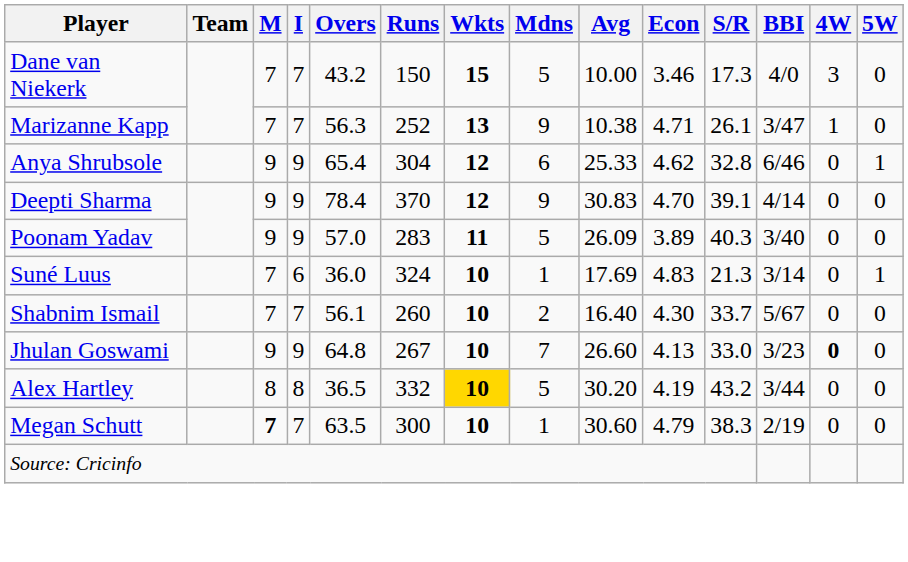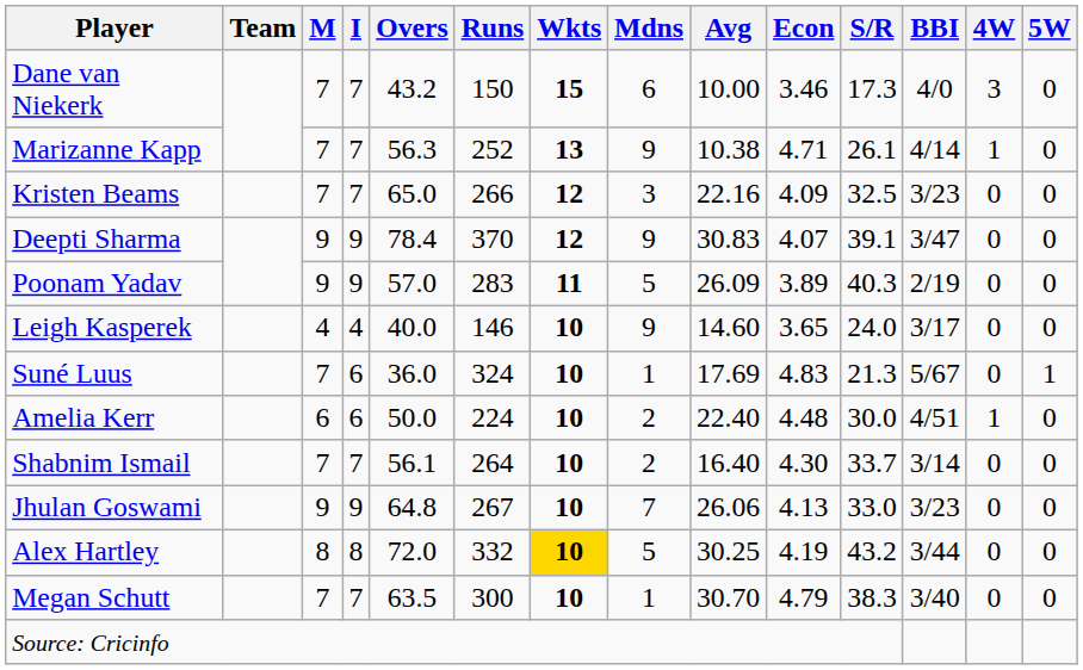 <table class="wikitable" style="text-align:center;">
 <tr>
 <th>Player</th>
 <th>Team</th>
 <th><a href='#'>M</a></th>
 <th><a href='#'>I</a></th>
 <th><a href='#'>Overs</a></th>
 <th><a href='#'>Runs</a></th>
 <th><a href='#'>Wkts</a></th>
 <th><a href='#'>Mdns</a></th>
 <th><a href='#'>Avg</a></th>
 <th><a href='#'>Econ</a></th>
 <th><a href='#'>S/R</a></th>
 <th><a href='#'>BBI</a></th>
 <th><a href='#'>4W</a></th>
 <th><a href='#'>5W</a></th>
 </tr>
 <tr>
 <td align="left"><a href='#'>Dane van Niekerk</a></td>
 <td rowspan="2" align="left"></td>
 <td>7</td>
 <td>7</td>
 <td>43.2</td>
 <td>150</td>
 <td><strong>15</strong></td>
-<td>5</td>
+<td>6</td>
 <td>10.00</td>
 <td>3.46</td>
 <td>17.3</td>
 <td>4/0</td>
 <td>3</td>
 <td>0</td>
 </tr>
 <tr>
 <td align="left"><a href='#'>Marizanne Kapp</a></td>
 <td>7</td>
 <td>7</td>
 <td>56.3</td>
 <td>252</td>
 <td><strong>13</strong></td>
 <td>9</td>
 <td>10.38</td>
 <td>4.71</td>
 <td>26.1</td>
-<td>3/47</td>
+<td>4/14</td>
 <td>1</td>
 <td>0</td>
 </tr>
 <tr>
-<td align="left"><a href='#'>Anya Shrubsole</a></td>
+<td align="left"><a href='#'>Kristen Beams</a></td>
 <td align="left"></td>
-<td>9</td>
-<td>9</td>
-<td>65.4</td>
-<td>304</td>
+<td>7</td>
+<td>7</td>
+<td>65.0</td>
+<td>266</td>
 <td><strong>12</strong></td>
-<td>6</td>
-<td>25.33</td>
-<td>4.62</td>
-<td>32.8</td>
-<td>6/46</td>
+<td>3</td>
+<td>22.16</td>
+<td>4.09</td>
+<td>32.5</td>
+<td>3/23</td>
 <td>0</td>
-<td>1</td>
+<td>0</td>
 </tr>
 <tr>
 <td align="left"><a href='#'>Deepti Sharma</a></td>
 <td rowspan="2" align="left"></td>
 <td>9</td>
 <td>9</td>
 <td>78.4</td>
 <td>370</td>
 <td><strong>12</strong></td>
 <td>9</td>
 <td>30.83</td>
-<td>4.70</td>
+<td>4.07</td>
 <td>39.1</td>
-<td>4/14</td>
+<td>3/47</td>
 <td>0</td>
 <td>0</td>
 </tr>
 <tr>
 <td align="left"><a href='#'>Poonam Yadav</a></td>
 <td>9</td>
 <td>9</td>
 <td>57.0</td>
 <td>283</td>
 <td><strong>11</strong></td>
 <td>5</td>
 <td>26.09</td>
 <td>3.89</td>
 <td>40.3</td>
-<td>3/40</td>
+<td>2/19</td>
+<td>0</td>
+<td>0</td>
+</tr>
+<tr>
+<td align="left"><a href='#'>Leigh Kasperek</a></td>
+<td align="left"></td>
+<td>4</td>
+<td>4</td>
+<td>40.0</td>
+<td>146</td>
+<td><strong>10</strong></td>
+<td>9</td>
+<td>14.60</td>
+<td>3.65</td>
+<td>24.0</td>
+<td>3/17</td>
 <td>0</td>
 <td>0</td>
 </tr>
 <tr>
 <td align="left"><a href='#'>Suné Luus</a></td>
 <td align="left"></td>
 <td>7</td>
 <td>6</td>
 <td>36.0</td>
 <td>324</td>
 <td><strong>10</strong></td>
 <td>1</td>
 <td>17.69</td>
 <td>4.83</td>
 <td>21.3</td>
-<td>3/14</td>
+<td>5/67</td>
 <td>0</td>
 <td>1</td>
+</tr>
+<tr>
+<td align="left"><a href='#'>Amelia Kerr</a></td>
+<td align="left"></td>
+<td>6</td>
+<td>6</td>
+<td>50.0</td>
+<td>224</td>
+<td><strong>10</strong></td>
+<td>2</td>
+<td>22.40</td>
+<td>4.48</td>
+<td>30.0</td>
+<td>4/51</td>
+<td>1</td>
+<td>0</td>
 </tr>
 <tr>
 <td align="left"><a href='#'>Shabnim Ismail</a></td>
 <td align="left"></td>
 <td>7</td>
 <td>7</td>
 <td>56.1</td>
-<td>260</td>
+<td>264</td>
 <td><strong>10</strong></td>
 <td>2</td>
 <td>16.40</td>
 <td>4.30</td>
 <td>33.7</td>
-<td>5/67</td>
+<td>3/14</td>
 <td>0</td>
 <td>0</td>
 </tr>
 <tr>
 <td align="left"><a href='#'>Jhulan Goswami</a></td>
 <td align="left"></td>
 <td>9</td>
 <td>9</td>
 <td>64.8</td>
 <td>267</td>
 <td><strong>10</strong></td>
 <td>7</td>
-<td>26.60</td>
+<td>26.06</td>
 <td>4.13</td>
 <td>33.0</td>
 <td>3/23</td>
-<td><strong>0</strong></td>
+<td>0</td>
 <td>0</td>
 </tr>
 <tr>
 <td align="left"><a href='#'>Alex Hartley</a></td>
 <td align="left"></td>
 <td>8</td>
 <td>8</td>
-<td>36.5</td>
+<td>72.0</td>
 <td>332</td>
 <td style="background: gold;"><strong>10</strong></td>
 <td>5</td>
-<td>30.20</td>
+<td>30.25</td>
 <td>4.19</td>
 <td>43.2</td>
 <td>3/44</td>
 <td>0</td>
 <td>0</td>
 </tr>
 <tr>
 <td align="left"><a href='#'>Megan Schutt</a></td>
 <td align="left"></td>
-<td><strong>7</strong></td>
+<td>7</td>
 <td>7</td>
 <td>63.5</td>
 <td>300</td>
 <td><strong>10</strong></td>
 <td>1</td>
-<td>30.60</td>
+<td>30.70</td>
 <td>4.79</td>
 <td>38.3</td>
-<td>2/19</td>
+<td>3/40</td>
 <td>0</td>
 <td>0</td>
 </tr>
 <tr>
 <td colspan="11" align="left"><small><em>Source: Cricinfo</em></small></td>
 <td></td>
 <td></td>
 <td></td>
 </tr>
 </table>
